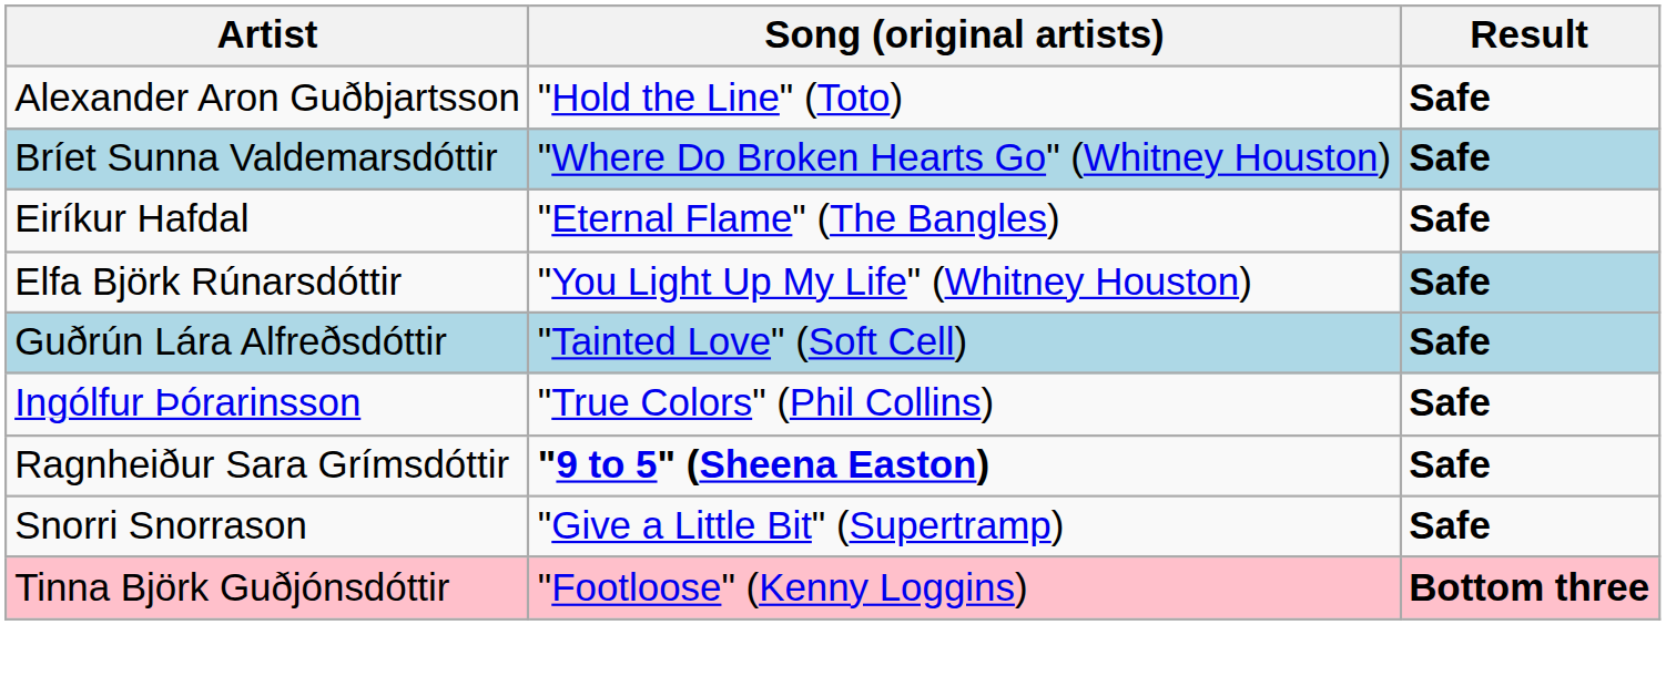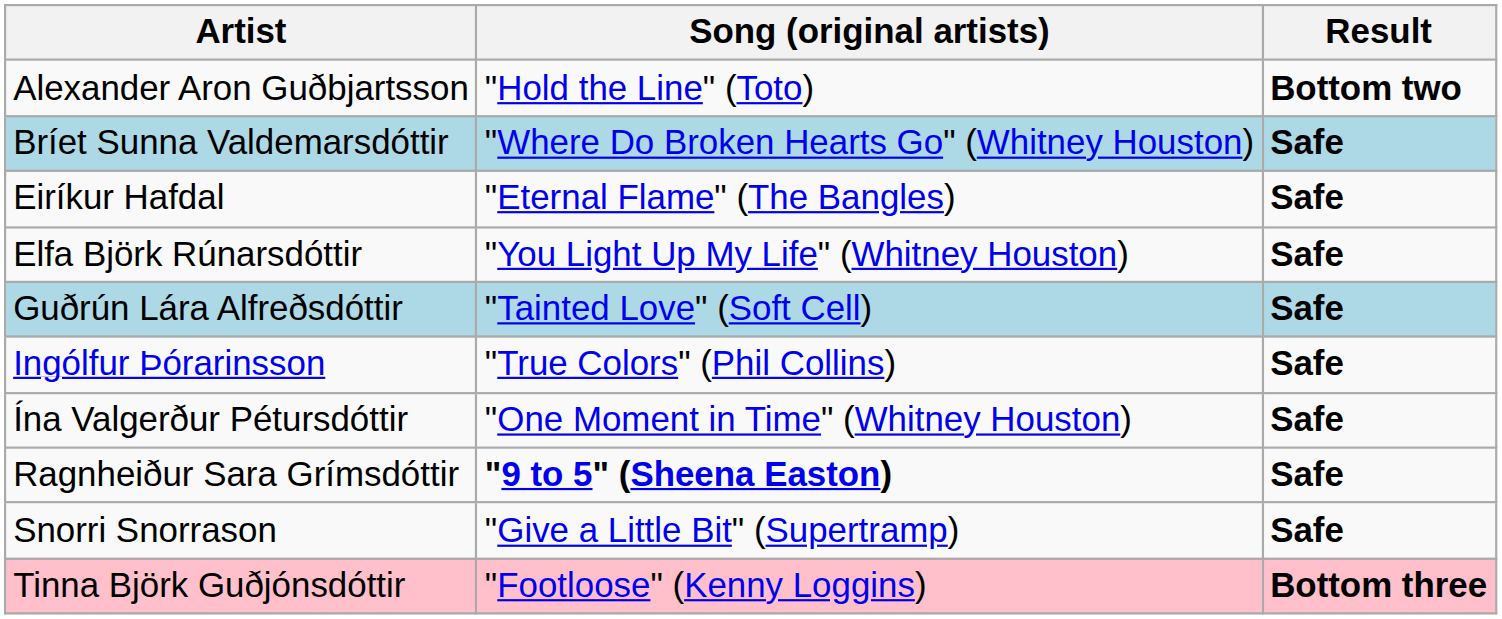 <table class=wikitable>
 <tr>
 <th>Artist</th>
 <th>Song (original artists)</th>
 <th>Result</th>
 </tr>
 <tr>
 <td>Alexander Aron Guðbjartsson</td>
 <td>"<a href='#'>Hold the Line</a>" (<a href='#'>Toto</a>)</td>
-<td><strong>Safe</strong></td>
+<td><strong>Bottom two</strong></td>
 </tr>
 <tr style="background:lightblue;">
 <td>Bríet Sunna Valdemarsdóttir</td>
 <td>"<a href='#'>Where Do Broken Hearts Go</a>" (<a href='#'>Whitney Houston</a>)</td>
 <td><strong>Safe</strong></td>
 </tr>
 <tr>
 <td>Eiríkur Hafdal</td>
 <td>"<a href='#'>Eternal Flame</a>" (<a href='#'>The Bangles</a>)</td>
 <td><strong>Safe</strong></td>
 </tr>
 <tr>
 <td>Elfa Björk Rúnarsdóttir</td>
 <td>"<a href='#'>You Light Up My Life</a>" (<a href='#'>Whitney Houston</a>)</td>
-<td style="background: lightblue;"><strong>Safe</strong></td>
+<td><strong>Safe</strong></td>
 </tr>
 <tr style="background:lightblue;">
 <td>Guðrún Lára Alfreðsdóttir</td>
 <td>"<a href='#'>Tainted Love</a>" (<a href='#'>Soft Cell</a>)</td>
 <td><strong>Safe</strong></td>
 </tr>
 <tr>
 <td><a href='#'>Ingólfur Þórarinsson</a></td>
 <td>"<a href='#'>True Colors</a>" (<a href='#'>Phil Collins</a>)</td>
+<td><strong>Safe</strong></td>
+</tr>
+<tr>
+<td>Ína Valgerður Pétursdóttir</td>
+<td>"<a href='#'>One Moment in Time</a>" (<a href='#'>Whitney Houston</a>)</td>
 <td><strong>Safe</strong></td>
 </tr>
 <tr>
 <td>Ragnheiður Sara Grímsdóttir</td>
 <td><strong>"<a href='#'>9 to 5</a>" (<a href='#'>Sheena Easton</a>)</strong></td>
 <td><strong>Safe</strong></td>
 </tr>
 <tr>
 <td>Snorri Snorrason</td>
 <td>"<a href='#'>Give a Little Bit</a>" (<a href='#'>Supertramp</a>)</td>
 <td><strong>Safe</strong></td>
 </tr>
 <tr style="background:pink;">
 <td>Tinna Björk Guðjónsdóttir</td>
 <td>"<a href='#'>Footloose</a>" (<a href='#'>Kenny Loggins</a>)</td>
 <td><strong>Bottom three</strong></td>
 </tr>
 </table>
